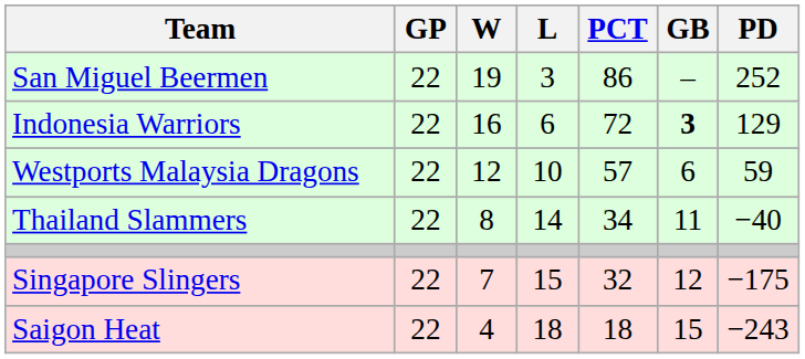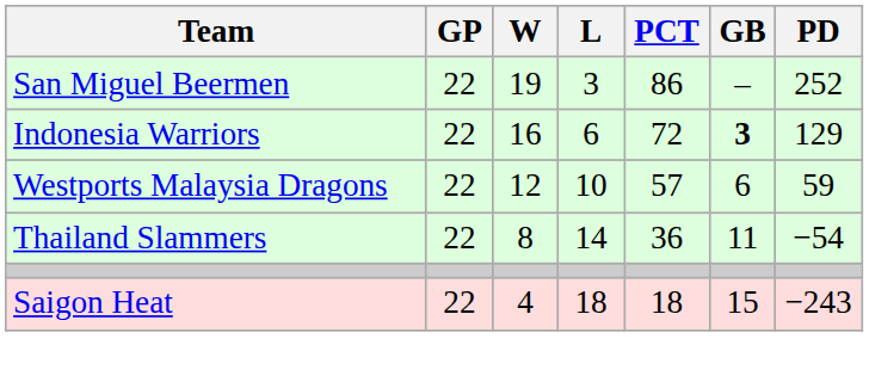 <table class="wikitable" style="text-align:center">
 <tr>
 <th width=200>Team</th>
 <th width=25>GP</th>
 <th width=25>W</th>
 <th width=25>L</th>
 <th width=35><a href='#'>PCT</a></th>
 <th width=25>GB</th>
 <th width=35>PD</th>
 </tr>
 <tr bgcolor=#DDFFDD>
 <td align=left> <a href='#'>San Miguel Beermen</a></td>
 <td>22</td>
 <td>19</td>
 <td>3</td>
 <td>86</td>
 <td>–</td>
 <td>252</td>
 </tr>
 <tr bgcolor=#DDFFDD>
 <td align=left> <a href='#'>Indonesia Warriors</a></td>
 <td>22</td>
 <td>16</td>
 <td>6</td>
 <td>72</td>
 <td><strong>3</strong></td>
 <td>129</td>
 </tr>
 <tr bgcolor=#DDFFDD>
 <td align=left> <a href='#'>Westports Malaysia Dragons</a></td>
 <td>22</td>
 <td>12</td>
 <td>10</td>
 <td>57</td>
 <td>6</td>
 <td>59</td>
 </tr>
 <tr bgcolor=#DDFFDD>
 <td align=left> <a href='#'>Thailand Slammers</a></td>
 <td>22</td>
 <td>8</td>
 <td>14</td>
-<td>34</td>
+<td>36</td>
 <td>11</td>
-<td>−40</td>
+<td>−54</td>
 </tr>
 <tr bgcolor="#cccccc">
 <td></td>
 <td></td>
 <td></td>
 <td></td>
 <td></td>
 <td></td>
 <td></td>
 </tr>
 <tr bgcolor=ffdddd>
-<td align=left> <a href='#'>Singapore Slingers</a></td>
-<td>22</td>
-<td>7</td>
-<td>15</td>
-<td>32</td>
-<td>12</td>
-<td>−175</td>
-</tr>
-<tr bgcolor=ffdddd>
 <td align=left> <a href='#'>Saigon Heat</a></td>
 <td>22</td>
 <td>4</td>
 <td>18</td>
 <td>18</td>
 <td>15</td>
 <td>−243</td>
 </tr>
 </table>
